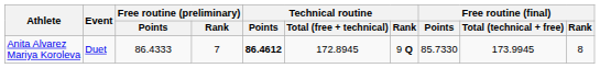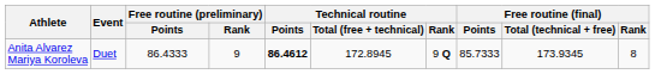 <table class=wikitable style=font-size:90%;text-align:center>
 <tr>
 <th rowspan=2>Athlete</th>
 <th rowspan=2>Event</th>
 <th colspan=2>Free routine (preliminary)</th>
 <th colspan=3>Technical routine</th>
 <th colspan=4>Free routine (final)</th>
 </tr>
 <tr style=font-size:95%>
 <th>Points</th>
 <th>Rank</th>
 <th>Points</th>
 <th>Total (free + technical)</th>
 <th>Rank</th>
 <th>Points</th>
 <th>Total (technical + free)</th>
 <th>Rank</th>
 </tr>
 <tr>
 <td align=left><a href='#'>Anita Alvarez</a><br><a href='#'>Mariya Koroleva</a></td>
 <td align=left><a href='#'>Duet</a></td>
 <td>86.4333</td>
-<td>7</td>
+<td>9</td>
 <td><strong>86.4612</strong></td>
 <td>172.8945</td>
 <td>9 <strong>Q</strong></td>
-<td>85.7330</td>
-<td>173.9945</td>
+<td>85.7333</td>
+<td>173.9345</td>
 <td>8</td>
 </tr>
 </table>
